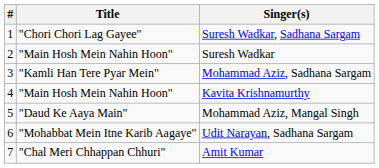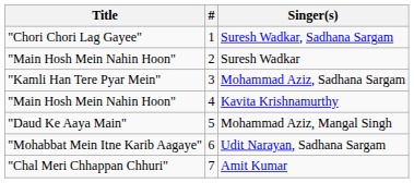 <table class="wikitable" style="font-size:95%;">
 <tr>
+<th>Title</th>
 <th>#</th>
-<th>Title</th>
 <th>Singer(s)</th>
 </tr>
 <tr>
+<td>"Chori Chori Lag Gayee"</td>
 <td>1</td>
-<td>"Chori Chori Lag Gayee"</td>
 <td><a href='#'>Suresh Wadkar</a>, <a href='#'>Sadhana Sargam</a></td>
 </tr>
 <tr>
+<td>"Main Hosh Mein Nahin Hoon"</td>
 <td>2</td>
-<td>"Main Hosh Mein Nahin Hoon"</td>
 <td>Suresh Wadkar</td>
 </tr>
 <tr>
+<td>"Kamli Han Tere Pyar Mein"</td>
 <td>3</td>
-<td>"Kamli Han Tere Pyar Mein"</td>
 <td><a href='#'>Mohammad Aziz</a>, Sadhana Sargam</td>
 </tr>
 <tr>
+<td>"Main Hosh Mein Nahin Hoon"</td>
 <td>4</td>
-<td>"Main Hosh Mein Nahin Hoon"</td>
 <td><a href='#'>Kavita Krishnamurthy</a></td>
 </tr>
 <tr>
+<td>"Daud Ke Aaya Main"</td>
 <td>5</td>
-<td>"Daud Ke Aaya Main"</td>
 <td>Mohammad Aziz, Mangal Singh</td>
 </tr>
 <tr>
+<td>"Mohabbat Mein Itne Karib Aagaye"</td>
 <td>6</td>
-<td>"Mohabbat Mein Itne Karib Aagaye"</td>
 <td><a href='#'>Udit Narayan</a>, Sadhana Sargam</td>
 </tr>
 <tr>
+<td>"Chal Meri Chhappan Chhuri"</td>
 <td>7</td>
-<td>"Chal Meri Chhappan Chhuri"</td>
 <td><a href='#'>Amit Kumar</a></td>
 </tr>
 </table>
